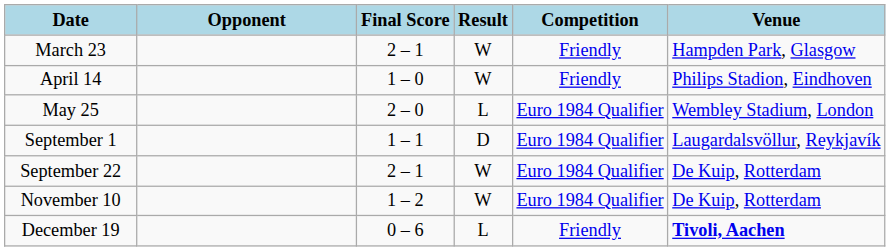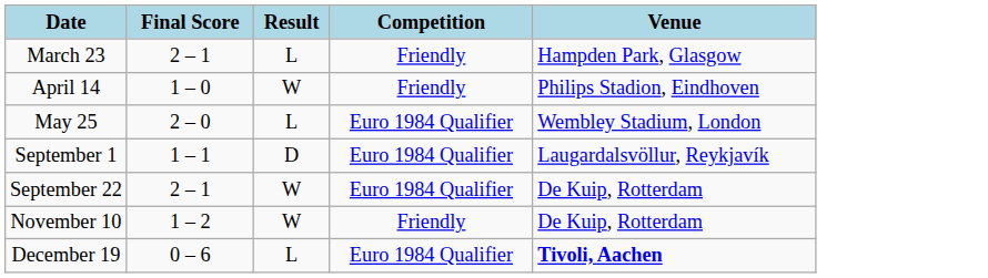 <table class="wikitable" style="font-size:90%">
 <tr>
 <th style="background: lightblue;" width=15%>Date</th>
-<th style="background: lightblue;" width=25%>Opponent</th>
 <th style="background: lightblue;" align=center>Final Score</th>
 <th style="background: lightblue;" align=center>Result</th>
 <th style="background: lightblue;" align=center>Competition</th>
 <th style="background: lightblue;">Venue</th>
 </tr>
 <tr>
 <td align=center>March 23</td>
-<td></td>
 <td align=center>2 – 1</td>
-<td align=center>W</td>
+<td align=center>L</td>
 <td align=center><a href='#'>Friendly</a></td>
 <td><a href='#'>Hampden Park</a>, <a href='#'>Glasgow</a></td>
 </tr>
 <tr>
 <td align=center>April 14</td>
-<td></td>
 <td align=center>1 – 0</td>
 <td align=center>W</td>
 <td align=center><a href='#'>Friendly</a></td>
 <td><a href='#'>Philips Stadion</a>, <a href='#'>Eindhoven</a></td>
 </tr>
 <tr>
 <td align=center>May 25</td>
-<td></td>
 <td align=center>2 – 0</td>
 <td align=center>L</td>
 <td align=center><a href='#'>Euro 1984 Qualifier</a></td>
 <td><a href='#'>Wembley Stadium</a>, <a href='#'>London</a></td>
 </tr>
 <tr>
 <td align=center>September 1</td>
-<td></td>
 <td align=center>1 – 1</td>
 <td align=center>D</td>
 <td align=center><a href='#'>Euro 1984 Qualifier</a></td>
 <td><a href='#'>Laugardalsvöllur</a>, <a href='#'>Reykjavík</a></td>
 </tr>
 <tr>
 <td align=center>September 22</td>
-<td></td>
 <td align=center>2 – 1</td>
 <td align=center>W</td>
 <td align=center><a href='#'>Euro 1984 Qualifier</a></td>
 <td><a href='#'>De Kuip</a>, <a href='#'>Rotterdam</a></td>
 </tr>
 <tr>
 <td align=center>November 10</td>
-<td></td>
 <td align=center>1 – 2</td>
 <td align=center>W</td>
-<td align=center><a href='#'>Euro 1984 Qualifier</a></td>
+<td align=center><a href='#'>Friendly</a></td>
 <td><a href='#'>De Kuip</a>, <a href='#'>Rotterdam</a></td>
 </tr>
 <tr>
 <td align=center>December 19</td>
-<td></td>
 <td align=center>0 – 6</td>
 <td align=center>L</td>
-<td align=center><a href='#'>Friendly</a></td>
+<td align=center><a href='#'>Euro 1984 Qualifier</a></td>
 <td><strong><a href='#'>Tivoli, Aachen</a></strong></td>
 </tr>
 </table>
